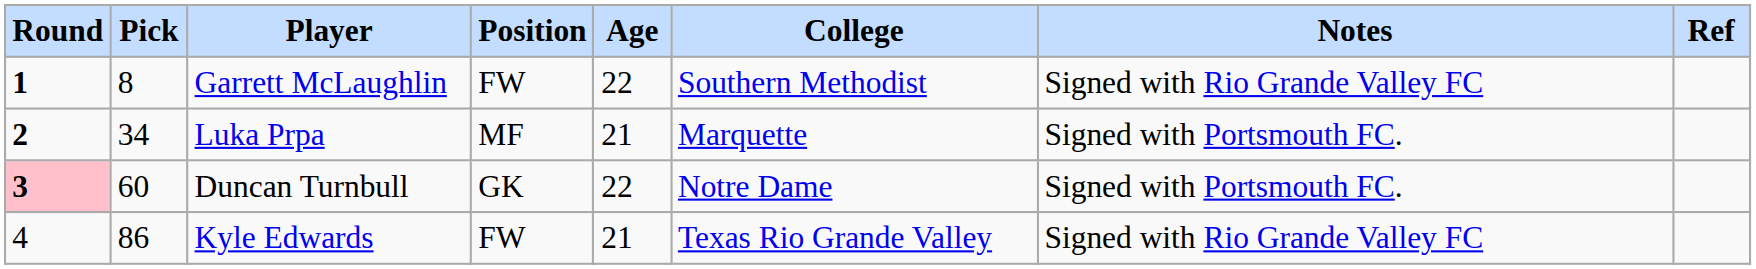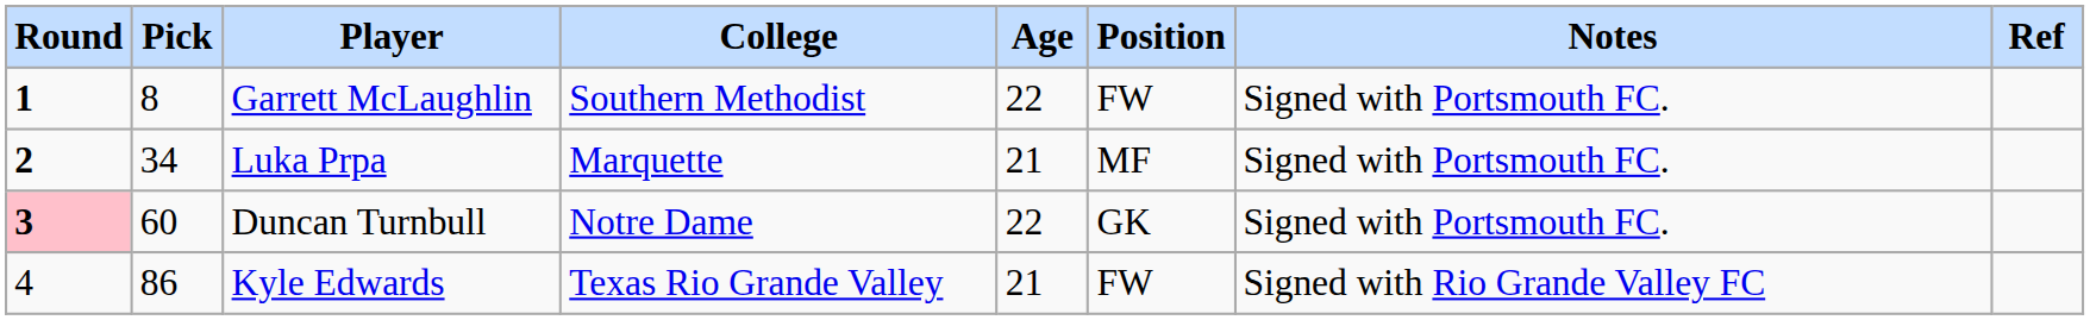 <table class="wikitable" style="text-align:left; font-size:95%;">
 <tr>
 <th style="background:#c2ddff; width:30px;">Round</th>
 <th style="background:#c2ddff; width:30px;">Pick</th>
 <th style="background:#c2ddff; width:130px;">Player</th>
+<th style="background:#c2ddff; width:170px;">College</th>
+<th style="background:#c2ddff; width:30px;">Age</th>
 <th style="background:#c2ddff; width:50px;">Position</th>
-<th style="background:#c2ddff; width:30px;">Age</th>
-<th style="background:#c2ddff; width:170px;">College</th>
 <th style="background:#c2ddff; width:300px;">Notes</th>
 <th style="background:#c2ddff; width:30px;">Ref</th>
 </tr>
 <tr>
 <td><strong>1</strong></td>
 <td>8</td>
 <td> <a href='#'>Garrett McLaughlin</a></td>
+<td><a href='#'>Southern Methodist</a></td>
+<td>22</td>
 <td>FW</td>
-<td>22</td>
-<td><a href='#'>Southern Methodist</a></td>
-<td>Signed with <a href='#'>Rio Grande Valley FC</a></td>
+<td>Signed with <a href='#'>Portsmouth FC</a>.</td>
 <td></td>
 </tr>
 <tr>
 <td><strong>2</strong></td>
 <td>34</td>
 <td> <a href='#'>Luka Prpa</a></td>
+<td><a href='#'>Marquette</a></td>
+<td>21</td>
 <td>MF</td>
-<td>21</td>
-<td><a href='#'>Marquette</a></td>
 <td>Signed with <a href='#'>Portsmouth FC</a>.</td>
 <td></td>
 </tr>
 <tr>
 <td style="background: pink;"><strong>3</strong></td>
 <td>60</td>
 <td> Duncan Turnbull</td>
+<td><a href='#'>Notre Dame</a></td>
+<td>22</td>
 <td>GK</td>
-<td>22</td>
-<td><a href='#'>Notre Dame</a></td>
 <td>Signed with <a href='#'>Portsmouth FC</a>.</td>
 <td></td>
 </tr>
 <tr>
 <td>4</td>
 <td>86</td>
 <td> <a href='#'>Kyle Edwards</a></td>
+<td><a href='#'>Texas Rio Grande Valley</a></td>
+<td>21</td>
 <td>FW</td>
-<td>21</td>
-<td><a href='#'>Texas Rio Grande Valley</a></td>
 <td>Signed with <a href='#'>Rio Grande Valley FC</a></td>
 <td></td>
 </tr>
 </table>
